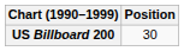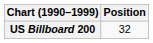 <table class="wikitable sortable plainrowheaders" style="text-align:center">
 <tr>
 <th scope="col">Chart (1990–1999)</th>
 <th scope="col">Position</th>
 </tr>
 <tr>
 <th scope="row">US <em>Billboard</em> 200</th>
-<td>30</td>
+<td>32</td>
 </tr>
 </table>
